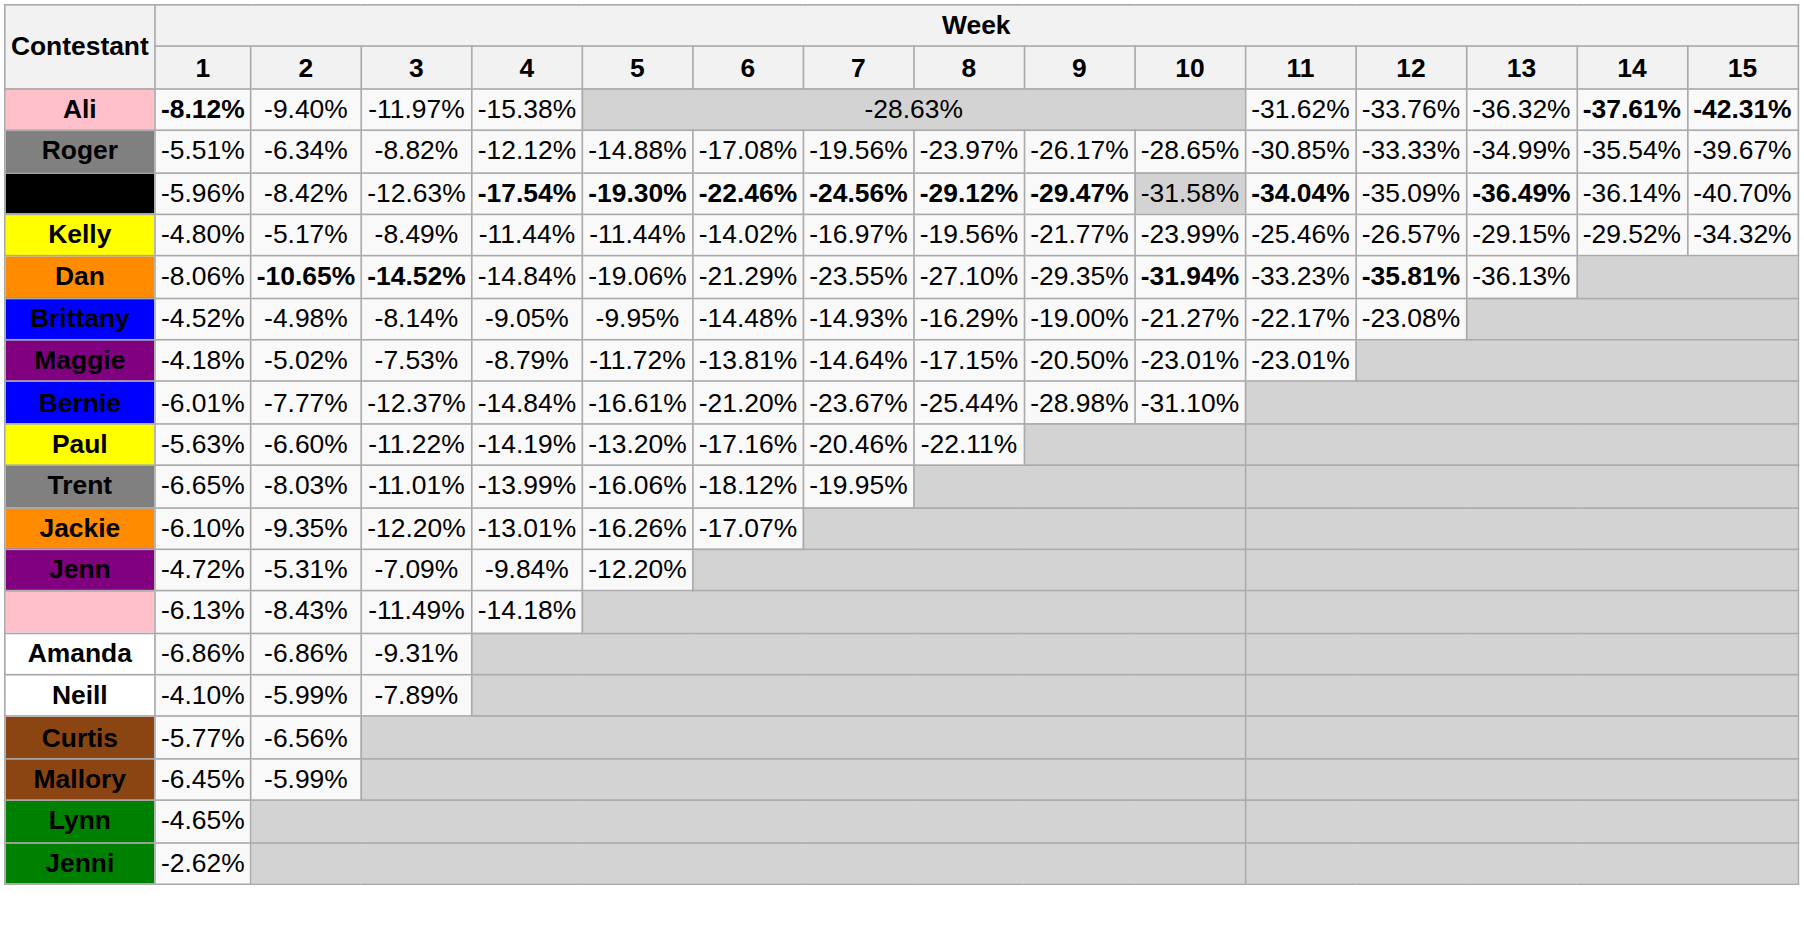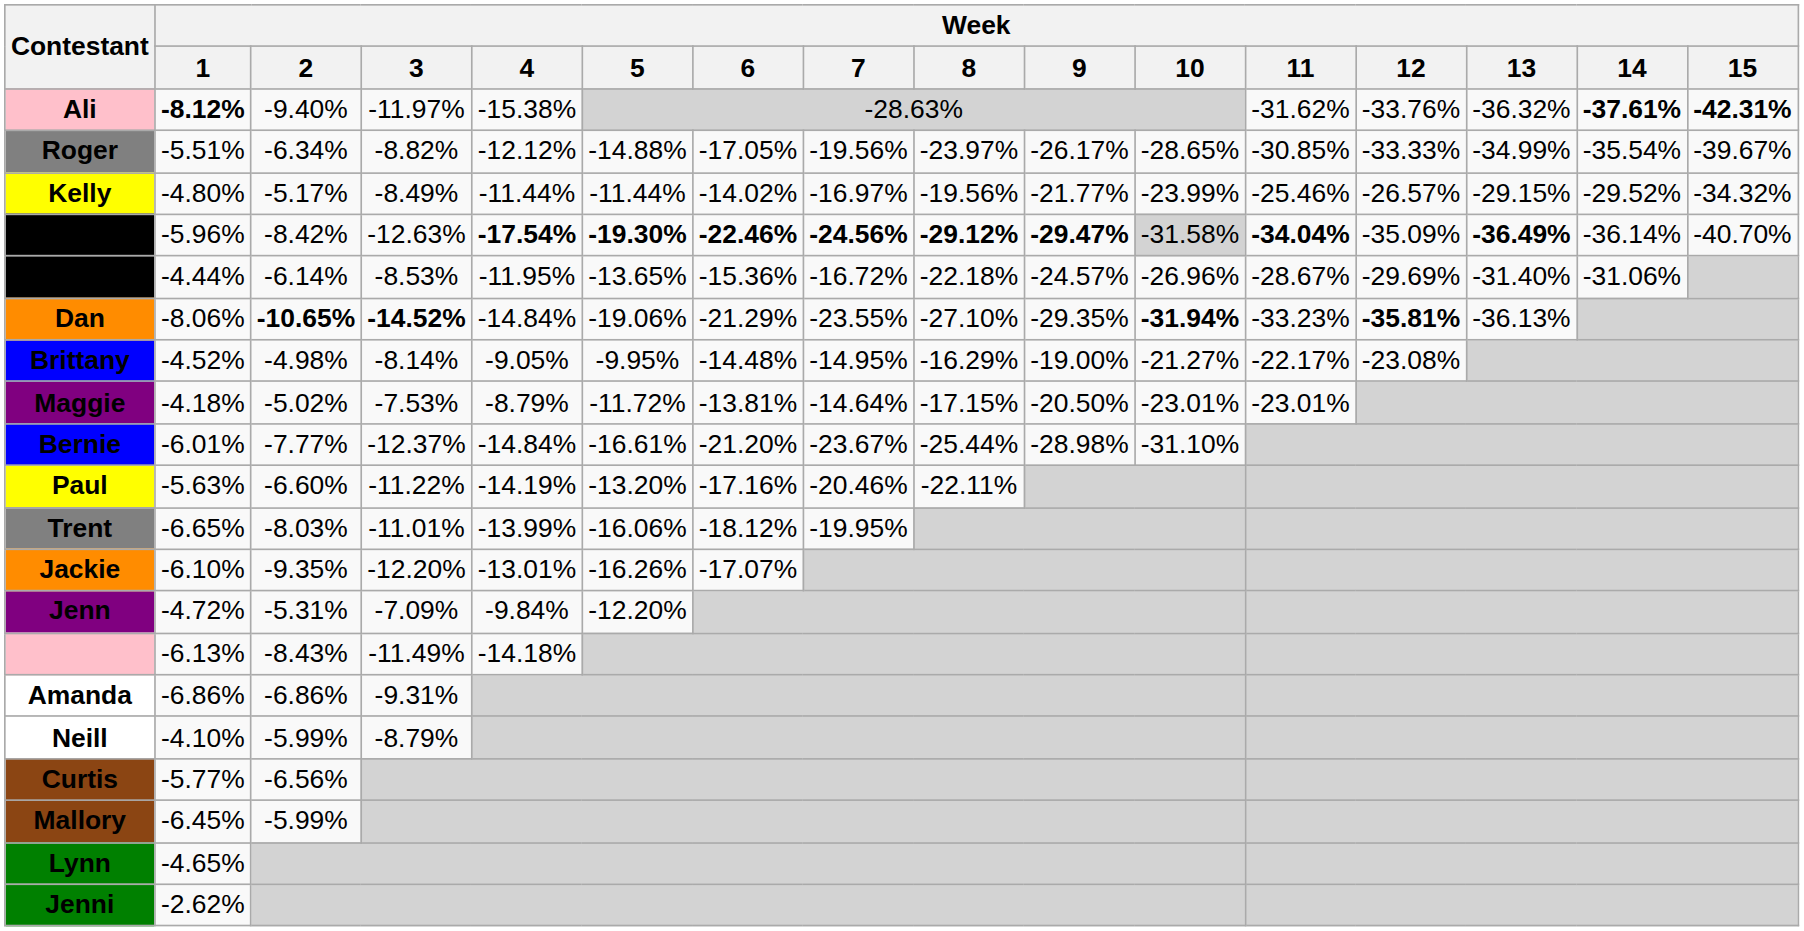 <table class="wikitable" style="text-align:center">
 <tr>
 <th rowspan="2">Contestant</th>
 <th colspan="15">Week</th>
 </tr>
 <tr>
 <th>1</th>
 <th>2</th>
 <th>3</th>
 <th>4</th>
 <th>5</th>
 <th>6</th>
 <th>7</th>
 <th>8</th>
 <th>9</th>
 <th>10</th>
 <th>11</th>
 <th>12</th>
 <th>13</th>
 <th>14</th>
 <th>15</th>
 </tr>
 <tr>
 <td bgcolor="pink"><strong>Ali</strong></td>
 <td><strong>-8.12%</strong></td>
 <td>-9.40%</td>
 <td>-11.97%</td>
 <td>-15.38%</td>
 <td colspan="6" bgcolor="lightgrey">-28.63%</td>
 <td>-31.62%</td>
 <td>-33.76%</td>
 <td>-36.32%</td>
 <td><strong>-37.61%</strong></td>
 <td><strong>-42.31%</strong></td>
 </tr>
 <tr>
 <td bgcolor="gray"><strong>Roger</strong></td>
 <td>-5.51%</td>
 <td>-6.34%</td>
 <td>-8.82%</td>
 <td>-12.12%</td>
 <td>-14.88%</td>
-<td>-17.08%</td>
+<td>-17.05%</td>
 <td>-19.56%</td>
 <td>-23.97%</td>
 <td>-26.17%</td>
 <td>-28.65%</td>
 <td>-30.85%</td>
 <td>-33.33%</td>
 <td>-34.99%</td>
 <td>-35.54%</td>
 <td>-39.67%</td>
+</tr>
+<tr>
+<td bgcolor="yellow"><span><strong>Kelly</strong></span></td>
+<td>-4.80%</td>
+<td>-5.17%</td>
+<td>-8.49%</td>
+<td>-11.44%</td>
+<td>-11.44%</td>
+<td>-14.02%</td>
+<td>-16.97%</td>
+<td>-19.56%</td>
+<td>-21.77%</td>
+<td>-23.99%</td>
+<td>-25.46%</td>
+<td>-26.57%</td>
+<td>-29.15%</td>
+<td>-29.52%</td>
+<td>-34.32%</td>
 </tr>
 <tr>
 <td bgcolor="black"><span><strong>Mark</strong></span></td>
 <td>-5.96%</td>
 <td>-8.42%</td>
 <td>-12.63%</td>
 <td><strong>-17.54%</strong></td>
 <td><strong>-19.30%</strong></td>
 <td><strong>-22.46%</strong></td>
 <td><strong>-24.56%</strong></td>
 <td><strong>-29.12%</strong></td>
 <td><strong>-29.47%</strong></td>
 <td bgcolor="lightgrey">-31.58%</td>
 <td><strong>-34.04%</strong></td>
 <td>-35.09%</td>
 <td><strong>-36.49%</strong></td>
 <td>-36.14%</td>
 <td>-40.70%</td>
 </tr>
 <tr>
-<td bgcolor="yellow"><span><strong>Kelly</strong></span></td>
-<td>-4.80%</td>
-<td>-5.17%</td>
-<td>-8.49%</td>
-<td>-11.44%</td>
-<td>-11.44%</td>
-<td>-14.02%</td>
-<td>-16.97%</td>
-<td>-19.56%</td>
-<td>-21.77%</td>
-<td>-23.99%</td>
-<td>-25.46%</td>
-<td>-26.57%</td>
-<td>-29.15%</td>
-<td>-29.52%</td>
-<td>-34.32%</td>
+<td bgcolor="black"><span><strong>Jay</strong></span></td>
+<td>-4.44%</td>
+<td>-6.14%</td>
+<td>-8.53%</td>
+<td>-11.95%</td>
+<td>-13.65%</td>
+<td>-15.36%</td>
+<td>-16.72%</td>
+<td>-22.18%</td>
+<td>-24.57%</td>
+<td>-26.96%</td>
+<td>-28.67%</td>
+<td>-29.69%</td>
+<td>-31.40%</td>
+<td>-31.06%</td>
+<td bgcolor="lightgrey"></td>
 </tr>
 <tr>
 <td bgcolor="darkorange"><span><strong>Dan</strong></span></td>
 <td>-8.06%</td>
 <td><strong>-10.65%</strong></td>
 <td><strong>-14.52%</strong></td>
 <td>-14.84%</td>
 <td>-19.06%</td>
 <td>-21.29%</td>
 <td>-23.55%</td>
 <td>-27.10%</td>
 <td>-29.35%</td>
 <td><strong>-31.94%</strong></td>
 <td>-33.23%</td>
 <td><strong>-35.81%</strong></td>
 <td>-36.13%</td>
 <td colspan="2" bgcolor="lightgrey"></td>
 </tr>
 <tr>
 <td bgcolor="blue"><span><strong>Brittany</strong></span></td>
 <td>-4.52%</td>
 <td>-4.98%</td>
 <td>-8.14%</td>
 <td>-9.05%</td>
 <td>-9.95%</td>
 <td>-14.48%</td>
-<td>-14.93%</td>
+<td>-14.95%</td>
 <td>-16.29%</td>
 <td>-19.00%</td>
 <td>-21.27%</td>
 <td>-22.17%</td>
 <td>-23.08%</td>
 <td colspan="3" bgcolor="lightgrey"></td>
 </tr>
 <tr>
 <td bgcolor="purple"><span><strong>Maggie</strong></span></td>
 <td>-4.18%</td>
 <td>-5.02%</td>
 <td>-7.53%</td>
 <td>-8.79%</td>
 <td>-11.72%</td>
 <td>-13.81%</td>
 <td>-14.64%</td>
 <td>-17.15%</td>
 <td>-20.50%</td>
 <td>-23.01%</td>
 <td>-23.01%</td>
 <td colspan="4" bgcolor="lightgrey"></td>
 </tr>
 <tr>
 <td bgcolor="blue"><span><strong>Bernie</strong></span></td>
 <td>-6.01%</td>
 <td>-7.77%</td>
 <td>-12.37%</td>
 <td>-14.84%</td>
 <td>-16.61%</td>
 <td>-21.20%</td>
 <td>-23.67%</td>
 <td>-25.44%</td>
 <td>-28.98%</td>
 <td>-31.10%</td>
 <td colspan="5" bgcolor="lightgrey"></td>
 </tr>
 <tr>
 <td bgcolor="yellow"><span><strong>Paul</strong></span></td>
 <td>-5.63%</td>
 <td>-6.60%</td>
 <td>-11.22%</td>
 <td>-14.19%</td>
 <td>-13.20%</td>
 <td>-17.16%</td>
 <td>-20.46%</td>
 <td>-22.11%</td>
 <td colspan="2" bgcolor="lightgrey"></td>
 <td colspan="5" bgcolor="lightgrey"></td>
 </tr>
 <tr>
 <td bgcolor="gray"><strong>Trent</strong></td>
 <td>-6.65%</td>
 <td>-8.03%</td>
 <td>-11.01%</td>
 <td>-13.99%</td>
 <td>-16.06%</td>
 <td>-18.12%</td>
 <td>-19.95%</td>
 <td colspan="3" bgcolor="lightgrey"></td>
 <td colspan="5" bgcolor="lightgrey"></td>
 </tr>
 <tr>
 <td bgcolor="darkorange"><span><strong>Jackie</strong></span></td>
 <td>-6.10%</td>
 <td>-9.35%</td>
 <td>-12.20%</td>
 <td>-13.01%</td>
 <td>-16.26%</td>
 <td>-17.07%</td>
 <td colspan="4" bgcolor="lightgrey"></td>
 <td colspan="5" bgcolor="lightgrey"></td>
 </tr>
 <tr>
 <td bgcolor="purple"><span><strong>Jenn</strong></span></td>
 <td>-4.72%</td>
 <td>-5.31%</td>
 <td>-7.09%</td>
 <td>-9.84%</td>
 <td>-12.20%</td>
 <td colspan="5" bgcolor="lightgrey"></td>
 <td colspan="5" bgcolor="lightgrey"></td>
 </tr>
 <tr>
 <td bgcolor="pink"><strong></strong></td>
 <td>-6.13%</td>
 <td>-8.43%</td>
 <td>-11.49%</td>
 <td>-14.18%</td>
 <td colspan="6" bgcolor="lightgrey"></td>
 <td colspan="5" bgcolor="lightgrey"></td>
 </tr>
 <tr>
 <td bgcolor="white"><strong>Amanda</strong></td>
 <td>-6.86%</td>
 <td>-6.86%</td>
 <td>-9.31%</td>
 <td colspan="7" bgcolor="lightgrey"></td>
 <td colspan="5" bgcolor="lightgrey"></td>
 </tr>
 <tr>
 <td bgcolor="white"><strong>Neill</strong></td>
 <td>-4.10%</td>
 <td>-5.99%</td>
-<td>-7.89%</td>
+<td>-8.79%</td>
 <td colspan="7" bgcolor="lightgrey"></td>
 <td colspan="5" bgcolor="lightgrey"></td>
 </tr>
 <tr>
 <td bgcolor="saddlebrown"><span><strong>Curtis</strong></span></td>
 <td>-5.77%</td>
 <td>-6.56%</td>
 <td colspan="8" bgcolor="lightgrey"></td>
 <td colspan="5" bgcolor="lightgrey"></td>
 </tr>
 <tr>
 <td bgcolor="saddlebrown"><span><strong>Mallory</strong></span></td>
 <td>-6.45%</td>
 <td>-5.99%</td>
 <td colspan="8" bgcolor="lightgrey"></td>
 <td colspan="5" bgcolor="lightgrey"></td>
 </tr>
 <tr>
 <td bgcolor="green"><span><strong>Lynn</strong></span></td>
 <td>-4.65%</td>
 <td colspan="9" bgcolor="lightgrey"></td>
 <td colspan="5" bgcolor="lightgrey"></td>
 </tr>
 <tr>
 <td bgcolor="green"><span><strong>Jenni</strong></span></td>
 <td>-2.62%</td>
 <td colspan="9" bgcolor="lightgrey"></td>
 <td colspan="5" bgcolor="lightgrey"></td>
 </tr>
 </table>
